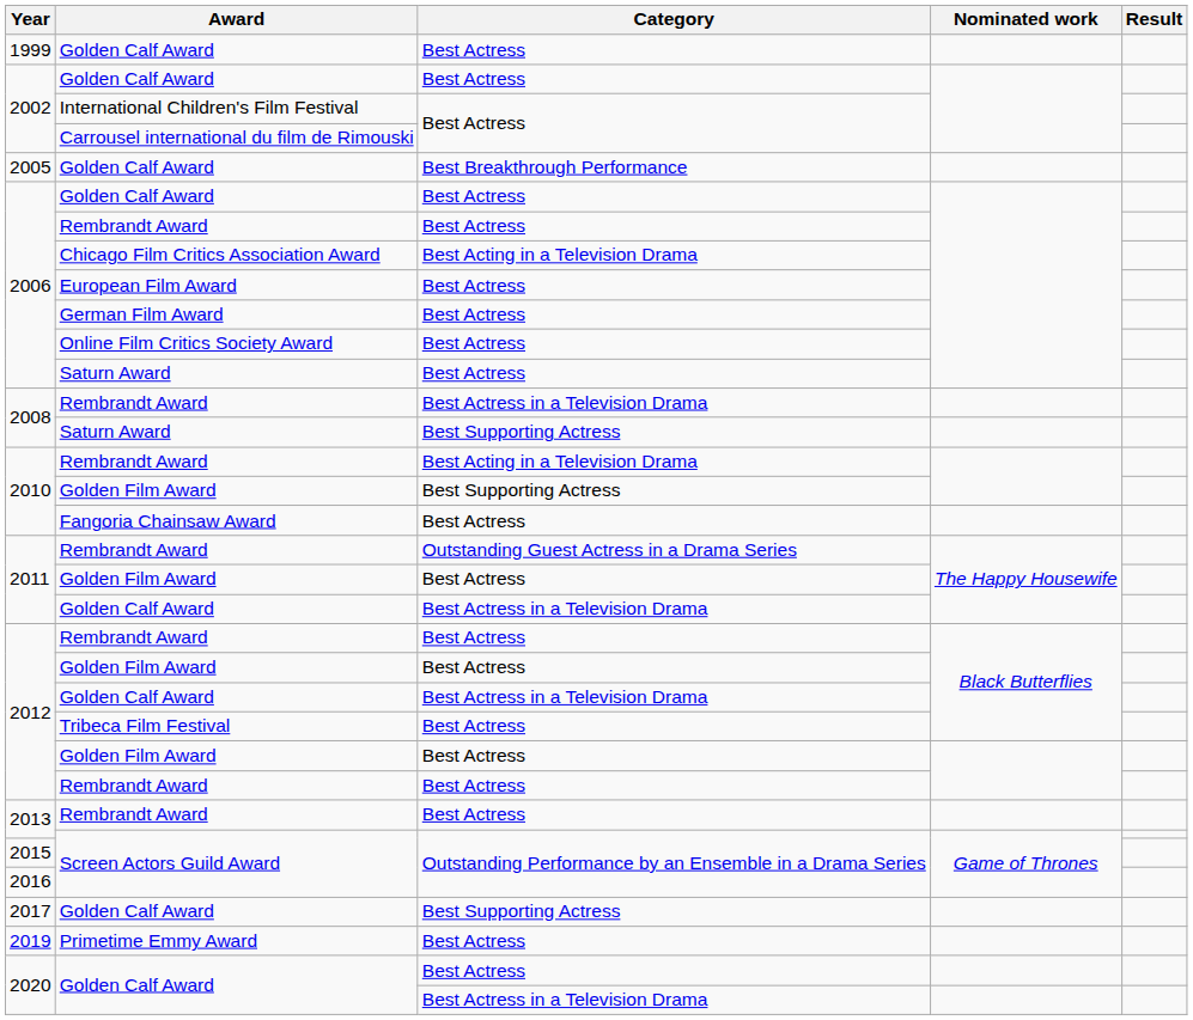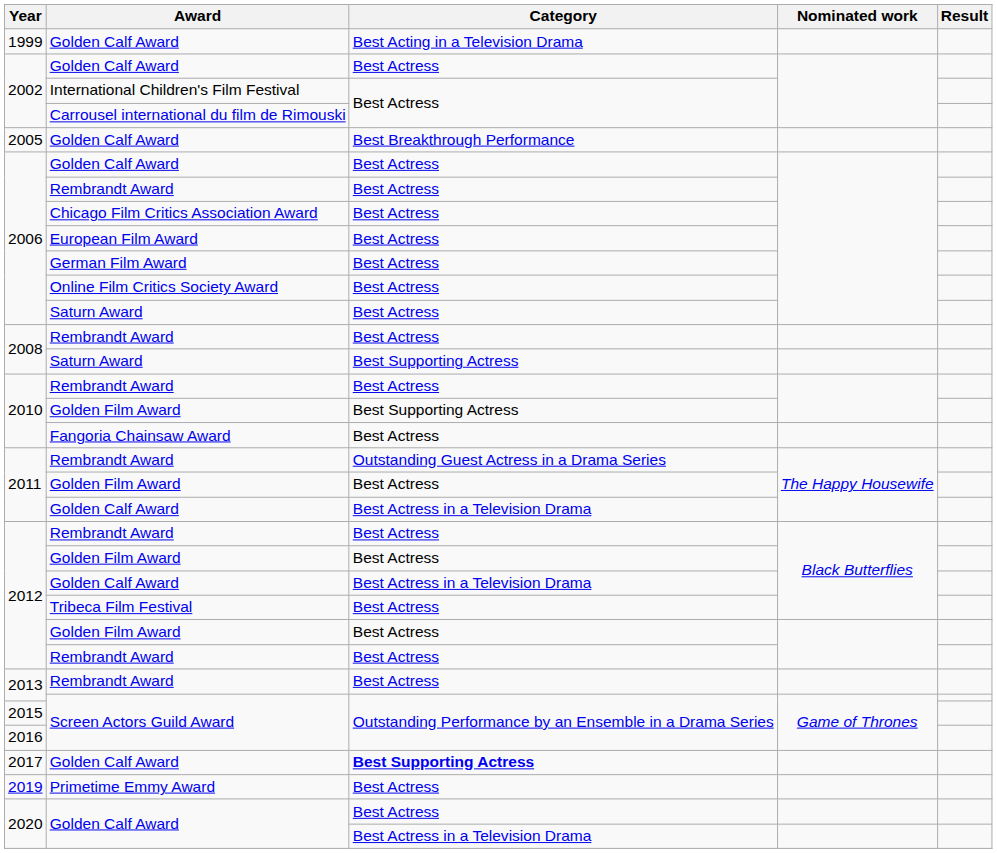 <table class="wikitable">
 <tr>
 <th>Year</th>
 <th>Award</th>
 <th>Category</th>
 <th>Nominated work</th>
 <th>Result</th>
 </tr>
 <tr>
 <td>1999</td>
 <td><a href='#'>Golden Calf Award</a></td>
-<td><a href='#'>Best Actress</a></td>
+<td><a href='#'>Best Acting in a Television Drama</a></td>
 <td></td>
 <td></td>
 </tr>
 <tr>
 <td rowspan=3>2002</td>
 <td><a href='#'>Golden Calf Award</a></td>
 <td><a href='#'>Best Actress</a></td>
 <td rowspan=3></td>
 <td></td>
 </tr>
 <tr>
 <td>International Children's Film Festival</td>
 <td rowspan=2>Best Actress</td>
 <td></td>
 </tr>
 <tr>
 <td><a href='#'>Carrousel international du film de Rimouski</a></td>
 <td></td>
 </tr>
 <tr>
 <td>2005</td>
 <td><a href='#'>Golden Calf Award</a></td>
 <td><a href='#'>Best Breakthrough Performance</a></td>
 <td></td>
 <td></td>
 </tr>
 <tr>
 <td rowspan=7>2006</td>
 <td><a href='#'>Golden Calf Award</a></td>
 <td><a href='#'>Best Actress</a></td>
 <td rowspan=7></td>
 <td></td>
 </tr>
 <tr>
 <td><a href='#'>Rembrandt Award</a></td>
 <td><a href='#'>Best Actress</a></td>
 <td></td>
 </tr>
 <tr>
 <td><a href='#'>Chicago Film Critics Association Award</a></td>
-<td><a href='#'>Best Acting in a Television Drama</a></td>
+<td><a href='#'>Best Actress</a></td>
 <td></td>
 </tr>
 <tr>
 <td><a href='#'>European Film Award</a></td>
 <td><a href='#'>Best Actress</a></td>
 <td></td>
 </tr>
 <tr>
 <td><a href='#'>German Film Award</a></td>
 <td><a href='#'>Best Actress</a></td>
 <td></td>
 </tr>
 <tr>
 <td><a href='#'>Online Film Critics Society Award</a></td>
 <td><a href='#'>Best Actress</a></td>
 <td></td>
 </tr>
 <tr>
 <td><a href='#'>Saturn Award</a></td>
 <td><a href='#'>Best Actress</a></td>
 <td></td>
 </tr>
 <tr>
 <td rowspan=2>2008</td>
 <td><a href='#'>Rembrandt Award</a></td>
-<td><a href='#'>Best Actress in a Television Drama</a></td>
+<td><a href='#'>Best Actress</a></td>
 <td></td>
 <td></td>
 </tr>
 <tr>
 <td><a href='#'>Saturn Award</a></td>
 <td><a href='#'>Best Supporting Actress</a></td>
 <td></td>
 <td></td>
 </tr>
 <tr>
 <td rowspan=3>2010</td>
 <td><a href='#'>Rembrandt Award</a></td>
-<td><a href='#'>Best Acting in a Television Drama</a></td>
+<td><a href='#'>Best Actress</a></td>
 <td rowspan=2></td>
 <td></td>
 </tr>
 <tr>
 <td><a href='#'>Golden Film Award</a></td>
 <td>Best Supporting Actress</td>
 <td></td>
 </tr>
 <tr>
 <td><a href='#'>Fangoria Chainsaw Award</a></td>
 <td>Best Actress</td>
 <td></td>
 <td></td>
 </tr>
 <tr>
 <td rowspan=3>2011</td>
 <td><a href='#'>Rembrandt Award</a></td>
 <td><a href='#'>Outstanding Guest Actress in a Drama Series</a></td>
 <td rowspan=3 style="text-align:center;"><em><a href='#'>The Happy Housewife</a></em></td>
 <td></td>
 </tr>
 <tr>
 <td><a href='#'>Golden Film Award</a></td>
 <td>Best Actress</td>
 <td></td>
 </tr>
 <tr>
 <td><a href='#'>Golden Calf Award</a></td>
 <td><a href='#'>Best Actress in a Television Drama</a></td>
 <td></td>
 </tr>
 <tr>
 <td rowspan=6>2012</td>
 <td><a href='#'>Rembrandt Award</a></td>
 <td><a href='#'>Best Actress</a></td>
 <td rowspan=4 style="text-align:center;"><em><a href='#'>Black Butterflies</a></em></td>
 <td></td>
 </tr>
 <tr>
 <td><a href='#'>Golden Film Award</a></td>
 <td>Best Actress</td>
 <td></td>
 </tr>
 <tr>
 <td><a href='#'>Golden Calf Award</a></td>
 <td><a href='#'>Best Actress in a Television Drama</a></td>
 <td></td>
 </tr>
 <tr>
 <td><a href='#'>Tribeca Film Festival</a></td>
 <td><a href='#'>Best Actress</a></td>
 <td></td>
 </tr>
 <tr>
 <td><a href='#'>Golden Film Award</a></td>
 <td>Best Actress</td>
 <td rowspan=2></td>
 <td></td>
 </tr>
 <tr>
 <td><a href='#'>Rembrandt Award</a></td>
 <td><a href='#'>Best Actress</a></td>
 <td></td>
 </tr>
 <tr>
 <td rowspan=2>2013</td>
 <td><a href='#'>Rembrandt Award</a></td>
 <td><a href='#'>Best Actress</a></td>
 <td></td>
 <td></td>
 </tr>
 <tr>
 <td rowspan=3><a href='#'>Screen Actors Guild Award</a></td>
 <td rowspan=3><a href='#'>Outstanding Performance by an Ensemble in a Drama Series</a></td>
 <td rowspan=3 style="text-align:center;"><em><a href='#'>Game of Thrones</a></em></td>
 <td></td>
 </tr>
 <tr>
 <td>2015</td>
 <td></td>
 </tr>
 <tr>
 <td>2016</td>
 <td></td>
 </tr>
 <tr>
 <td>2017</td>
 <td><a href='#'>Golden Calf Award</a></td>
-<td><a href='#'>Best Supporting Actress</a></td>
+<td><strong><a href='#'>Best Supporting Actress</a></strong></td>
 <td></td>
 <td></td>
 </tr>
 <tr>
 <td><a href='#'>2019</a></td>
 <td><a href='#'>Primetime Emmy Award</a></td>
 <td><a href='#'>Best Actress</a></td>
 <td></td>
 <td></td>
 </tr>
 <tr>
 <td rowspan=2>2020</td>
 <td rowspan=2><a href='#'>Golden Calf Award</a></td>
 <td><a href='#'>Best Actress</a></td>
 <td></td>
 <td></td>
 </tr>
 <tr>
 <td><a href='#'>Best Actress in a Television Drama</a></td>
 <td></td>
 <td></td>
 </tr>
 </table>
